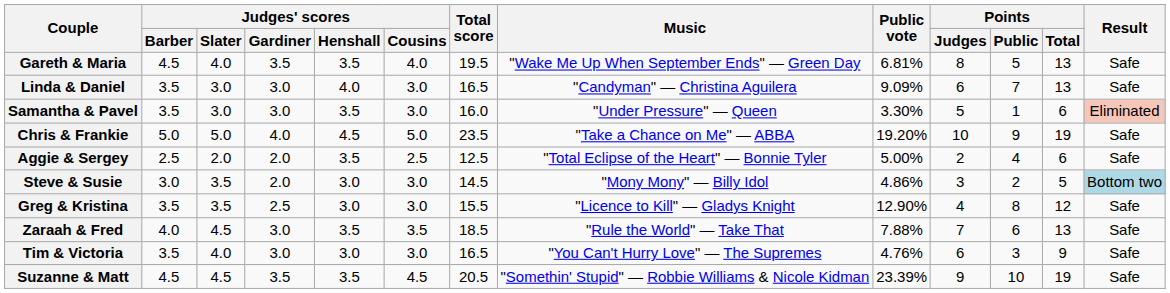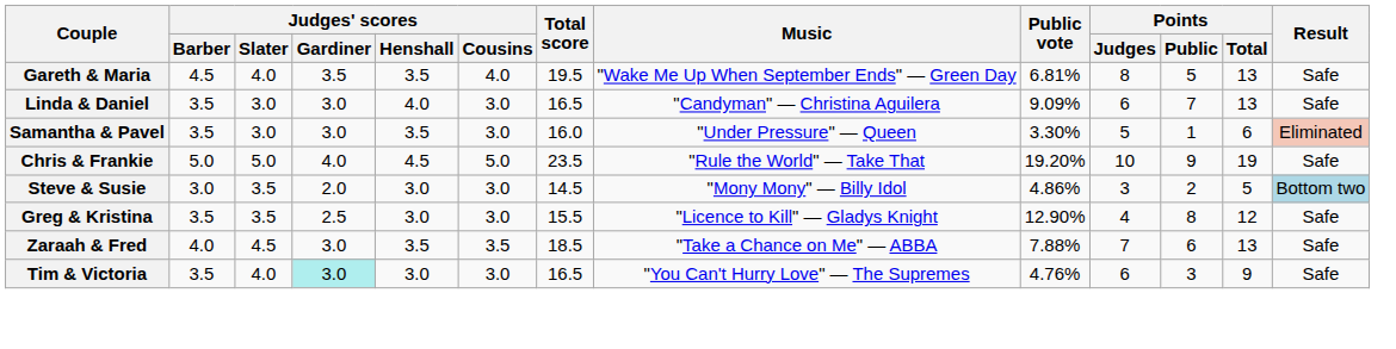 <table class="wikitable sortable" style="text-align:center; ; font-size:90%">
 <tr>
 <th scope="col" rowspan=2>Couple</th>
 <th scope="col" colspan=5 class="unsortable">Judges' scores</th>
 <th scope="col" rowspan=2>Total<br>score</th>
 <th scope="col" rowspan=2 class="unsortable">Music</th>
 <th scope="col" rowspan=2>Public<br>vote</th>
 <th scope="col" colspan=3>Points</th>
 <th scope="col" rowspan=2 class="unsortable">Result</th>
 </tr>
 <tr>
 <th class="unsortable">Barber</th>
 <th class="unsortable">Slater</th>
 <th class="unsortable">Gardiner</th>
 <th class="unsortable">Henshall</th>
 <th class="unsortable">Cousins</th>
 <th class="unsortable">Judges</th>
 <th class="unsortable">Public</th>
 <th>Total</th>
 </tr>
 <tr>
 <th scope="row">Gareth & Maria</th>
 <td>4.5</td>
 <td>4.0</td>
 <td>3.5</td>
 <td>3.5</td>
 <td>4.0</td>
 <td>19.5</td>
 <td>"<a href='#'>Wake Me Up When September Ends</a>" — <a href='#'>Green Day</a></td>
 <td>6.81%</td>
 <td>8</td>
 <td>5</td>
 <td>13</td>
 <td>Safe</td>
 </tr>
 <tr>
 <th scope="row">Linda & Daniel</th>
 <td>3.5</td>
 <td>3.0</td>
 <td>3.0</td>
 <td>4.0</td>
 <td>3.0</td>
 <td>16.5</td>
 <td>"<a href='#'>Candyman</a>" — <a href='#'>Christina Aguilera</a></td>
 <td>9.09%</td>
 <td>6</td>
 <td>7</td>
 <td>13</td>
 <td>Safe</td>
 </tr>
 <tr>
 <th scope="row">Samantha & Pavel</th>
 <td>3.5</td>
 <td>3.0</td>
 <td>3.0</td>
 <td>3.5</td>
 <td>3.0</td>
 <td>16.0</td>
 <td>"<a href='#'>Under Pressure</a>" — <a href='#'>Queen</a></td>
 <td>3.30%</td>
 <td>5</td>
 <td>1</td>
 <td>6</td>
 <td bgcolor="f4c7b8">Eliminated</td>
 </tr>
 <tr>
 <th scope="row">Chris & Frankie</th>
 <td>5.0</td>
 <td>5.0</td>
 <td>4.0</td>
 <td>4.5</td>
 <td>5.0</td>
 <td>23.5</td>
-<td>"<a href='#'>Take a Chance on Me</a>" — <a href='#'>ABBA</a></td>
+<td>"<a href='#'>Rule the World</a>" — <a href='#'>Take That</a></td>
 <td>19.20%</td>
 <td>10</td>
 <td>9</td>
 <td>19</td>
-<td>Safe</td>
-</tr>
-<tr>
-<th scope="row">Aggie & Sergey</th>
-<td>2.5</td>
-<td>2.0</td>
-<td>2.0</td>
-<td>3.5</td>
-<td>2.5</td>
-<td>12.5</td>
-<td>"<a href='#'>Total Eclipse of the Heart</a>" — <a href='#'>Bonnie Tyler</a></td>
-<td>5.00%</td>
-<td>2</td>
-<td>4</td>
-<td>6</td>
 <td>Safe</td>
 </tr>
 <tr>
 <th scope="row">Steve & Susie</th>
 <td>3.0</td>
 <td>3.5</td>
 <td>2.0</td>
 <td>3.0</td>
 <td>3.0</td>
 <td>14.5</td>
 <td>"<a href='#'>Mony Mony</a>" — <a href='#'>Billy Idol</a></td>
 <td>4.86%</td>
 <td>3</td>
 <td>2</td>
 <td>5</td>
 <td bgcolor=lightblue>Bottom two</td>
 </tr>
 <tr>
 <th scope="row">Greg & Kristina</th>
 <td>3.5</td>
 <td>3.5</td>
 <td>2.5</td>
 <td>3.0</td>
 <td>3.0</td>
 <td>15.5</td>
 <td>"<a href='#'>Licence to Kill</a>" — <a href='#'>Gladys Knight</a></td>
 <td>12.90%</td>
 <td>4</td>
 <td>8</td>
 <td>12</td>
 <td>Safe</td>
 </tr>
 <tr>
 <th scope="row">Zaraah & Fred</th>
 <td>4.0</td>
 <td>4.5</td>
 <td>3.0</td>
 <td>3.5</td>
 <td>3.5</td>
 <td>18.5</td>
-<td>"<a href='#'>Rule the World</a>" — <a href='#'>Take That</a></td>
+<td>"<a href='#'>Take a Chance on Me</a>" — <a href='#'>ABBA</a></td>
 <td>7.88%</td>
 <td>7</td>
 <td>6</td>
 <td>13</td>
 <td>Safe</td>
 </tr>
 <tr>
 <th scope="row">Tim & Victoria</th>
 <td>3.5</td>
 <td>4.0</td>
-<td>3.0</td>
+<td style="background: paleturquoise;">3.0</td>
 <td>3.0</td>
 <td>3.0</td>
 <td>16.5</td>
 <td>"<a href='#'>You Can't Hurry Love</a>" — <a href='#'>The Supremes</a></td>
 <td>4.76%</td>
 <td>6</td>
 <td>3</td>
 <td>9</td>
 <td>Safe</td>
 </tr>
-<tr>
-<th scope="row">Suzanne & Matt</th>
-<td>4.5</td>
-<td>4.5</td>
-<td>3.5</td>
-<td>3.5</td>
-<td>4.5</td>
-<td>20.5</td>
-<td>"<a href='#'>Somethin' Stupid</a>" — <a href='#'>Robbie Williams</a> & <a href='#'>Nicole Kidman</a></td>
-<td>23.39%</td>
-<td>9</td>
-<td>10</td>
-<td>19</td>
-<td>Safe</td>
-</tr>
 </table>
